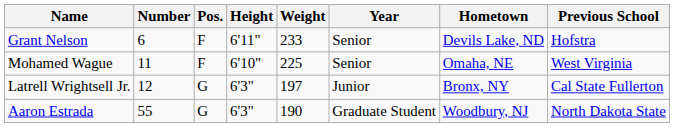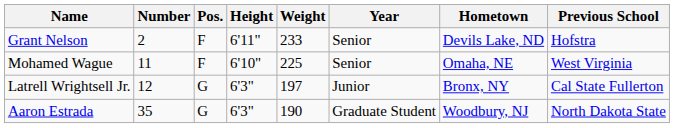 <table class="wikitable sortable" border="1">
 <tr>
 <th>Name</th>
 <th>Number</th>
 <th>Pos.</th>
 <th>Height</th>
 <th>Weight</th>
 <th>Year</th>
 <th>Hometown</th>
 <th class="unsortable">Previous School</th>
 </tr>
 <tr>
 <td><a href='#'>Grant Nelson</a></td>
-<td>6</td>
+<td>2</td>
 <td>F</td>
 <td>6'11"</td>
 <td>233</td>
 <td>Senior</td>
 <td><a href='#'>Devils Lake, ND</a></td>
 <td><a href='#'>Hofstra</a></td>
 </tr>
 <tr>
 <td>Mohamed Wague</td>
 <td>11</td>
 <td>F</td>
 <td>6'10"</td>
 <td>225</td>
 <td>Senior</td>
 <td><a href='#'>Omaha, NE</a></td>
 <td><a href='#'>West Virginia</a></td>
 </tr>
 <tr>
 <td>Latrell Wrightsell Jr.</td>
 <td>12</td>
 <td>G</td>
 <td>6'3"</td>
 <td>197</td>
 <td>Junior</td>
 <td><a href='#'>Bronx, NY</a></td>
 <td><a href='#'>Cal State Fullerton</a></td>
 </tr>
 <tr>
 <td><a href='#'>Aaron Estrada</a></td>
-<td>55</td>
+<td>35</td>
 <td>G</td>
 <td>6'3"</td>
 <td>190</td>
 <td>Graduate Student</td>
 <td><a href='#'>Woodbury, NJ</a></td>
 <td><a href='#'>North Dakota State</a></td>
 </tr>
 </table>
